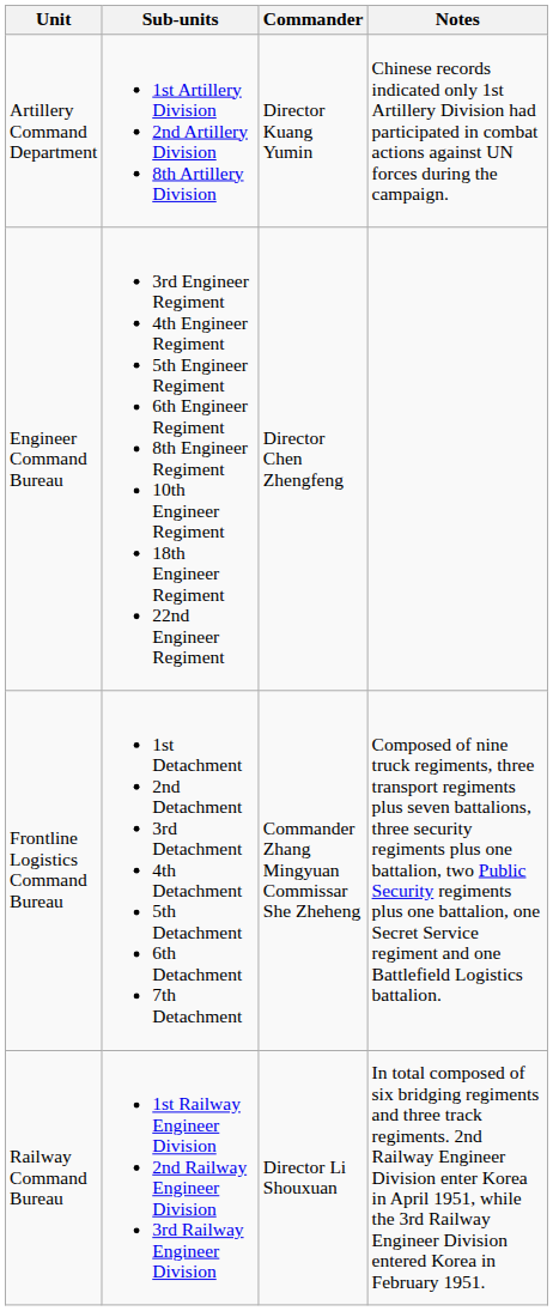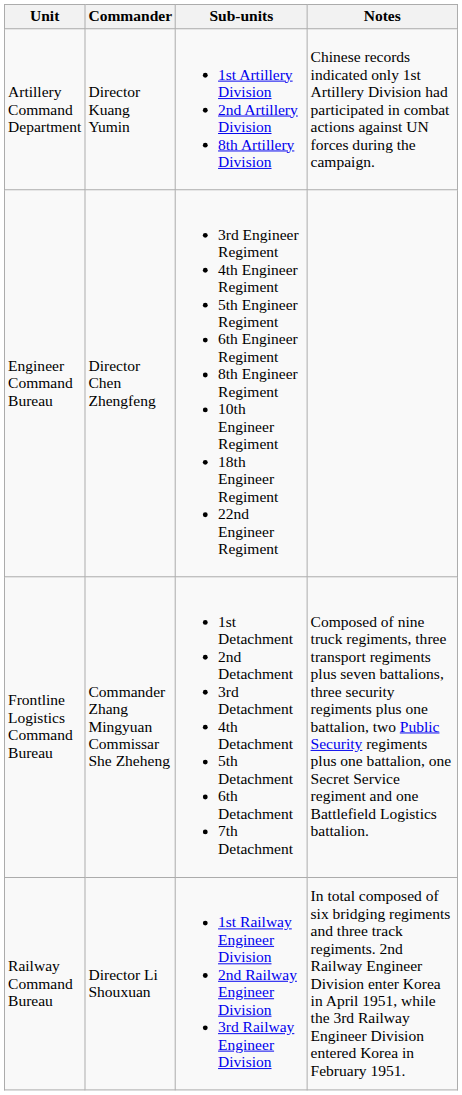 <table class="wikitable" style="width: 75%">
 <tr>
 <th width=15%; align= center>Unit</th>
+<th width=15%; align= center>Commander</th>
 <th width=30%; align= center>Sub-units</th>
-<th width=15%; align= center>Commander</th>
 <th width=40%; align= center>Notes</th>
 </tr>
 <tr>
 <td>Artillery Command Department</td>
+<td>Director Kuang Yumin</td>
 <td><br><ul><li><a href='#'>1st Artillery Division</a></li><li><a href='#'>2nd Artillery Division</a></li><li><a href='#'>8th Artillery Division</a></li></ul></td>
-<td>Director Kuang Yumin</td>
 <td>Chinese records indicated only 1st Artillery Division had participated in combat actions against UN forces during the campaign.</td>
 </tr>
 <tr>
 <td>Engineer Command Bureau</td>
+<td>Director Chen Zhengfeng</td>
 <td><br><ul><li>3rd Engineer Regiment</li><li>4th Engineer Regiment</li><li>5th Engineer Regiment</li><li>6th Engineer Regiment</li><li>8th Engineer Regiment</li><li>10th Engineer Regiment</li><li>18th Engineer Regiment</li><li>22nd Engineer Regiment</li></ul></td>
-<td>Director Chen Zhengfeng</td>
 <td></td>
 </tr>
 <tr>
 <td>Frontline Logistics Command Bureau</td>
+<td>Commander Zhang Mingyuan<br>Commissar She Zheheng</td>
 <td><br><ul><li>1st Detachment</li><li>2nd Detachment</li><li>3rd Detachment</li><li>4th Detachment</li><li>5th Detachment</li><li>6th Detachment</li><li>7th Detachment</li></ul></td>
-<td>Commander Zhang Mingyuan<br>Commissar She Zheheng</td>
 <td>Composed of nine truck regiments, three transport regiments plus seven battalions, three security regiments plus one battalion, two <a href='#'>Public Security</a> regiments plus one battalion, one Secret Service regiment and one Battlefield Logistics battalion.</td>
 </tr>
 <tr>
 <td>Railway Command Bureau</td>
+<td>Director Li Shouxuan</td>
 <td><br><ul><li><a href='#'>1st Railway Engineer Division</a></li><li><a href='#'>2nd Railway Engineer Division</a></li><li><a href='#'>3rd Railway Engineer Division</a></li></ul></td>
-<td>Director Li Shouxuan</td>
 <td>In total composed of six bridging regiments and three track regiments. 2nd Railway Engineer Division enter Korea in April 1951, while the 3rd Railway Engineer Division entered Korea in February 1951.</td>
 </tr>
 </table>
